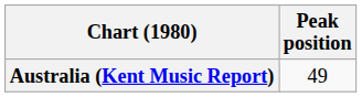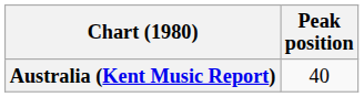 <table class="wikitable plainrowheaders" style="text-align:center">
 <tr>
 <th>Chart (1980)</th>
 <th>Peak<br>position</th>
 </tr>
 <tr>
 <th scope="row">Australia (<a href='#'>Kent Music Report</a>)</th>
-<td>49</td>
+<td>40</td>
 </tr>
 </table>
